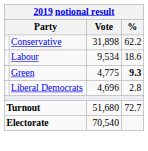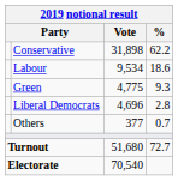 <table class="wikitable">
 <tr>
 <th colspan="4"><a href='#'>2019</a> <a href='#'>notional result</a></th>
 </tr>
 <tr>
 <th bgcolor="#DDDDFF" width="130px" colspan="2">Party</th>
 <th bgcolor="#DDDDFF" width="50px">Vote</th>
 <th bgcolor="#DDDDFF" width="30px">%</th>
 </tr>
 <tr>
 <td></td>
 <td><a href='#'>Conservative</a></td>
 <td align=right>31,898</td>
 <td align=right>62.2</td>
 </tr>
 <tr>
 <td></td>
 <td><a href='#'>Labour</a></td>
 <td align=right>9,534</td>
 <td align=right>18.6</td>
 </tr>
 <tr>
 <td></td>
 <td><a href='#'>Green</a></td>
 <td align=right>4,775</td>
-<td align=right><strong>9.3</strong></td>
+<td align=right>9.3</td>
 </tr>
 <tr>
 <td></td>
 <td><a href='#'>Liberal Democrats</a></td>
 <td align=right>4,696</td>
 <td align=right>2.8</td>
+</tr>
+<tr>
+<td></td>
+<td>Others</td>
+<td align=right>377</td>
+<td align=right>0.7</td>
 </tr>
 <tr>
 <td colspan="4" bgcolor="#EAECF0"></td>
 </tr>
 <tr>
 <td colspan="2"><strong>Turnout</strong></td>
 <td align=right>51,680</td>
 <td align=right>72.7</td>
 </tr>
 <tr>
 <td colspan="2"><strong>Electorate</strong></td>
 <td align=right>70,540</td>
 </tr>
 </table>
